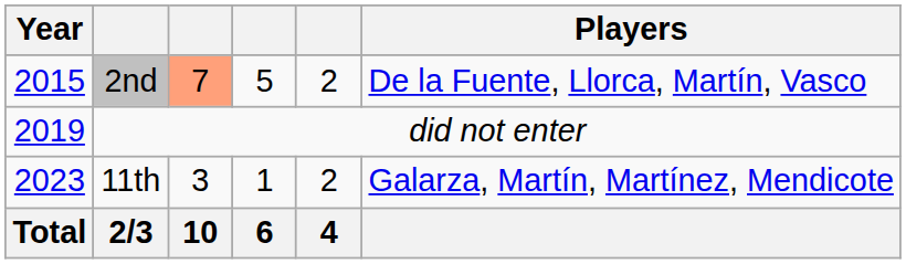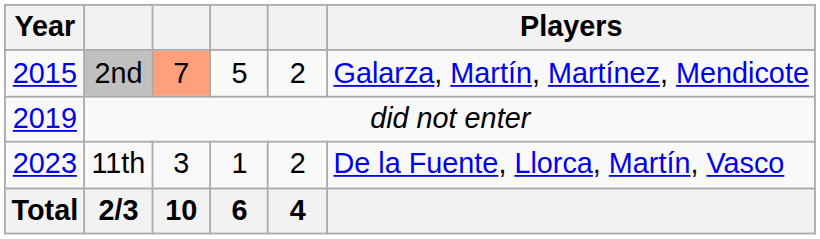 <table class="wikitable" style="text-align: center;">
 <tr>
 <th>Year</th>
 <th></th>
 <th width=25px></th>
 <th width=25px></th>
 <th width=25px></th>
 <th>Players</th>
 </tr>
 <tr>
 <td> <a href='#'>2015</a></td>
 <td bgcolor=silver>2nd</td>
 <td style="background: lightsalmon;">7</td>
 <td>5</td>
 <td>2</td>
-<td align=left><a href='#'>De la Fuente</a>, <a href='#'>Llorca</a>, <a href='#'>Martín</a>, <a href='#'>Vasco</a></td>
+<td align=left><a href='#'>Galarza</a>, <a href='#'>Martín</a>, <a href='#'>Martínez</a>, <a href='#'>Mendicote</a></td>
 </tr>
 <tr>
 <td> <a href='#'>2019</a></td>
 <td colspan=6><em>did not enter</em></td>
 </tr>
 <tr>
 <td> <a href='#'>2023</a></td>
 <td>11th</td>
 <td>3</td>
 <td>1</td>
 <td>2</td>
-<td align=left><a href='#'>Galarza</a>, <a href='#'>Martín</a>, <a href='#'>Martínez</a>, <a href='#'>Mendicote</a></td>
+<td align=left><a href='#'>De la Fuente</a>, <a href='#'>Llorca</a>, <a href='#'>Martín</a>, <a href='#'>Vasco</a></td>
 </tr>
 <tr>
 <th><strong>Total</strong></th>
 <th>2/3</th>
 <th>10</th>
 <th>6</th>
 <th>4</th>
 <th></th>
 </tr>
 </table>
